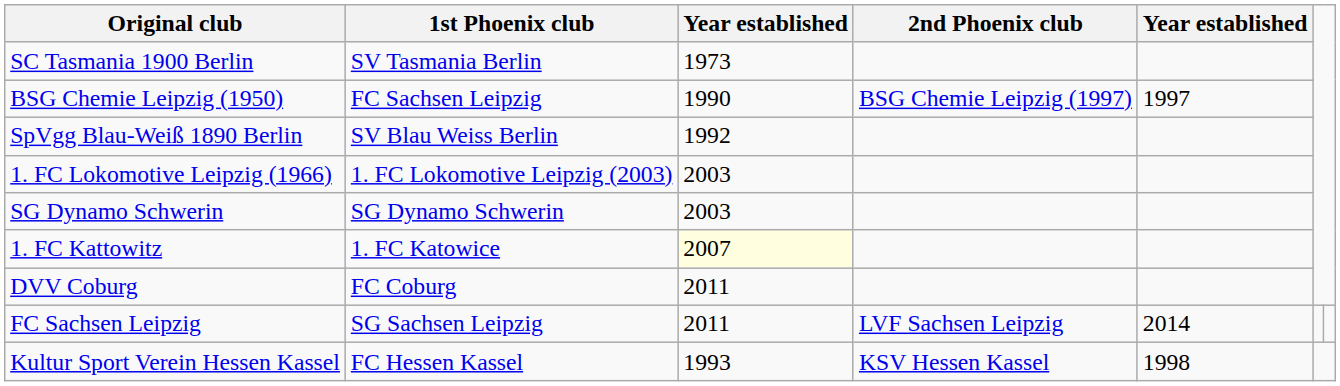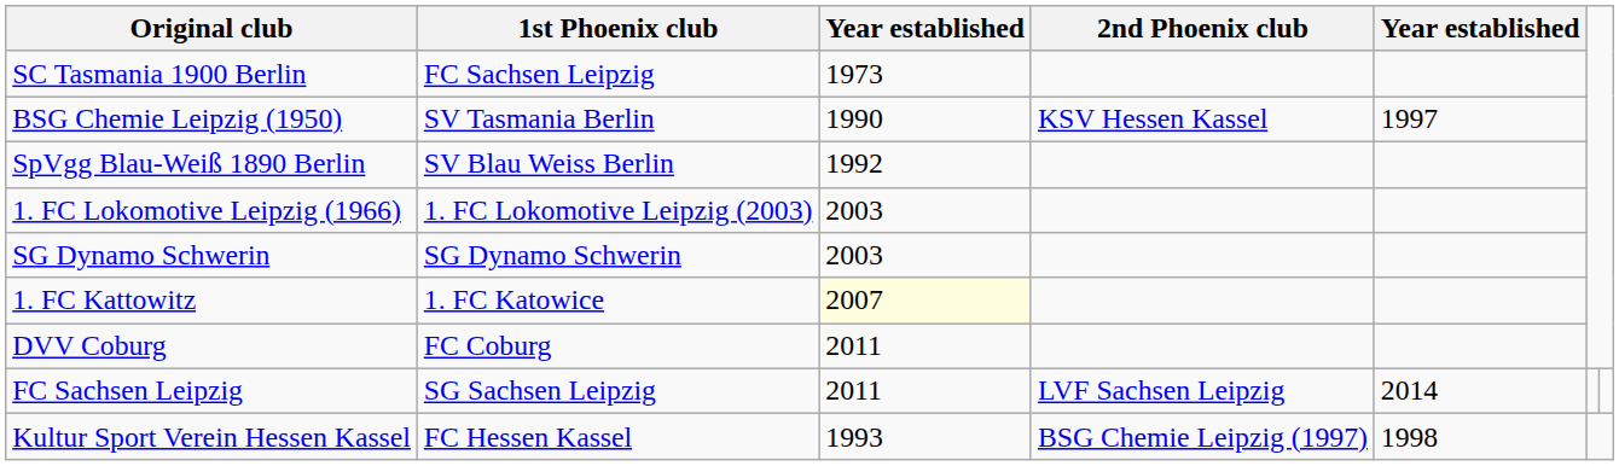 <table class="wikitable">
 <tr>
 <th>Original club</th>
 <th>1st Phoenix club</th>
 <th>Year established</th>
 <th>2nd Phoenix club</th>
 <th>Year established</th>
 </tr>
 <tr>
 <td><a href='#'>SC Tasmania 1900 Berlin</a></td>
-<td><a href='#'>SV Tasmania Berlin</a></td>
+<td><a href='#'>FC Sachsen Leipzig</a></td>
 <td>1973</td>
 <td></td>
 <td></td>
 </tr>
 <tr>
 <td><a href='#'>BSG Chemie Leipzig (1950)</a></td>
-<td><a href='#'>FC Sachsen Leipzig</a></td>
+<td><a href='#'>SV Tasmania Berlin</a></td>
 <td>1990</td>
-<td><a href='#'>BSG Chemie Leipzig (1997)</a></td>
+<td><a href='#'>KSV Hessen Kassel</a></td>
 <td>1997</td>
 </tr>
 <tr>
 <td><a href='#'>SpVgg Blau-Weiß 1890 Berlin</a></td>
 <td><a href='#'>SV Blau Weiss Berlin</a></td>
 <td>1992</td>
 <td></td>
 <td></td>
 </tr>
 <tr>
 <td><a href='#'>1. FC Lokomotive Leipzig (1966)</a></td>
 <td><a href='#'>1. FC Lokomotive Leipzig (2003)</a></td>
 <td>2003</td>
 <td></td>
 <td></td>
 </tr>
 <tr>
 <td><a href='#'>SG Dynamo Schwerin</a></td>
 <td><a href='#'>SG Dynamo Schwerin</a></td>
 <td>2003</td>
 <td></td>
 <td></td>
 </tr>
 <tr>
 <td><a href='#'>1. FC Kattowitz</a></td>
 <td><a href='#'>1. FC Katowice</a></td>
 <td style="background: lightyellow;">2007</td>
 <td></td>
 <td></td>
 </tr>
 <tr>
 <td><a href='#'>DVV Coburg</a></td>
 <td><a href='#'>FC Coburg</a></td>
 <td>2011</td>
 <td></td>
 <td></td>
 </tr>
 <tr>
 <td><a href='#'>FC Sachsen Leipzig</a></td>
 <td><a href='#'>SG Sachsen Leipzig</a></td>
 <td>2011</td>
 <td><a href='#'>LVF Sachsen Leipzig</a></td>
 <td>2014</td>
 <td></td>
 <td></td>
 </tr>
 <tr>
 <td><a href='#'>Kultur Sport Verein Hessen Kassel</a></td>
 <td><a href='#'>FC Hessen Kassel</a></td>
 <td>1993</td>
-<td><a href='#'>KSV Hessen Kassel</a></td>
+<td><a href='#'>BSG Chemie Leipzig (1997)</a></td>
 <td>1998</td>
 </tr>
 </table>
